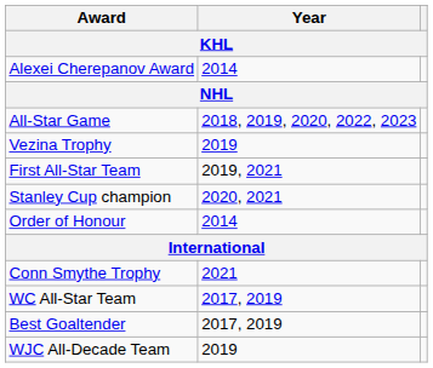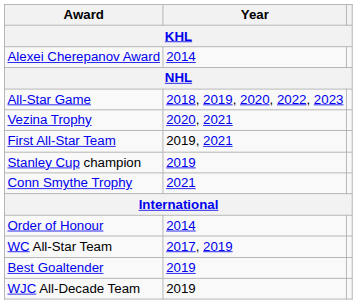 <table class="wikitable">
 <tr>
 <th>Award</th>
 <th>Year</th>
 <th></th>
 </tr>
 <tr>
 <th colspan="3"><a href='#'>KHL</a></th>
 </tr>
 <tr>
 <td><a href='#'>Alexei Cherepanov Award</a></td>
 <td><a href='#'>2014</a></td>
 <td></td>
 </tr>
 <tr>
 <th colspan="3"><a href='#'>NHL</a></th>
 </tr>
 <tr>
 <td><a href='#'>All-Star Game</a></td>
 <td><a href='#'>2018</a>, <a href='#'>2019</a>, <a href='#'>2020</a>, <a href='#'>2022</a>, <a href='#'>2023</a></td>
 <td></td>
 </tr>
 <tr>
 <td><a href='#'>Vezina Trophy</a></td>
-<td><a href='#'>2019</a></td>
+<td><a href='#'>2020</a>, <a href='#'>2021</a></td>
 <td></td>
 </tr>
 <tr>
 <td><a href='#'>First All-Star Team</a></td>
 <td>2019, <a href='#'>2021</a></td>
 <td></td>
 </tr>
 <tr>
 <td><a href='#'>Stanley Cup</a> champion</td>
-<td><a href='#'>2020</a>, <a href='#'>2021</a></td>
+<td><a href='#'>2019</a></td>
 <td></td>
 </tr>
 <tr>
-<td><a href='#'>Order of Honour</a></td>
-<td><a href='#'>2014</a></td>
+<td><a href='#'>Conn Smythe Trophy</a></td>
+<td><a href='#'>2021</a></td>
 <td></td>
 </tr>
 <tr>
 <th colspan="3"><a href='#'>International</a></th>
 </tr>
 <tr>
-<td><a href='#'>Conn Smythe Trophy</a></td>
-<td><a href='#'>2021</a></td>
+<td><a href='#'>Order of Honour</a></td>
+<td><a href='#'>2014</a></td>
 <td></td>
 </tr>
 <tr>
 <td><a href='#'>WC</a> All-Star Team</td>
 <td><a href='#'>2017</a>, <a href='#'>2019</a></td>
 <td></td>
 </tr>
 <tr>
 <td><a href='#'>Best Goaltender</a></td>
-<td>2017, 2019</td>
+<td><a href='#'>2019</a></td>
 <td></td>
 </tr>
 <tr>
 <td><a href='#'>WJC</a> All-Decade Team</td>
 <td>2019</td>
 <td></td>
 </tr>
 </table>
